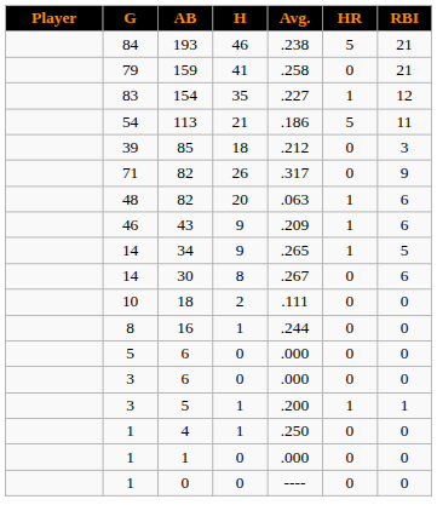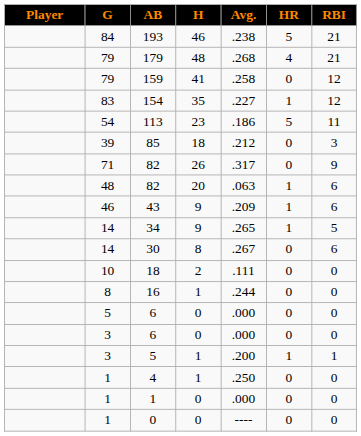 <table class="wikitable sortable">
 <tr>
 <th style="background:black;color:#FF8800;" width="16%">Player</th>
 <th style="background:black;color:#FF8800;" width="9%">G</th>
 <th style="background:black;color:#FF8800;" width="9%">AB</th>
 <th style="background:black;color:#FF8800;" width="9%">H</th>
 <th style="background:black;color:#FF8800;" width="9%">Avg.</th>
 <th style="background:black;color:#FF8800;" width="9%">HR</th>
 <th style="background:black;color:#FF8800;" width="9%">RBI</th>
 </tr>
 <tr align="center">
 <td></td>
 <td>84</td>
 <td>193</td>
 <td>46</td>
 <td>.238</td>
 <td>5</td>
 <td>21</td>
 </tr>
 <tr align="center">
 <td></td>
 <td>79</td>
+<td>179</td>
+<td>48</td>
+<td>.268</td>
+<td>4</td>
+<td>21</td>
+</tr>
+<tr align="center">
+<td></td>
+<td>79</td>
 <td>159</td>
 <td>41</td>
 <td>.258</td>
 <td>0</td>
-<td>21</td>
+<td>12</td>
 </tr>
 <tr align="center">
 <td></td>
 <td>83</td>
 <td>154</td>
 <td>35</td>
 <td>.227</td>
 <td>1</td>
 <td>12</td>
 </tr>
 <tr align="center">
 <td></td>
 <td>54</td>
 <td>113</td>
-<td>21</td>
+<td>23</td>
 <td>.186</td>
 <td>5</td>
 <td>11</td>
 </tr>
 <tr align="center">
 <td></td>
 <td>39</td>
 <td>85</td>
 <td>18</td>
 <td>.212</td>
 <td>0</td>
 <td>3</td>
 </tr>
 <tr align="center">
 <td></td>
 <td>71</td>
 <td>82</td>
 <td>26</td>
 <td>.317</td>
 <td>0</td>
 <td>9</td>
 </tr>
 <tr align="center">
 <td></td>
 <td>48</td>
 <td>82</td>
 <td>20</td>
 <td>.063</td>
 <td>1</td>
 <td>6</td>
 </tr>
 <tr align="center">
 <td></td>
 <td>46</td>
 <td>43</td>
 <td>9</td>
 <td>.209</td>
 <td>1</td>
 <td>6</td>
 </tr>
 <tr align="center">
 <td></td>
 <td>14</td>
 <td>34</td>
 <td>9</td>
 <td>.265</td>
 <td>1</td>
 <td>5</td>
 </tr>
 <tr align="center">
 <td></td>
 <td>14</td>
 <td>30</td>
 <td>8</td>
 <td>.267</td>
 <td>0</td>
 <td>6</td>
 </tr>
 <tr align="center">
 <td></td>
 <td>10</td>
 <td>18</td>
 <td>2</td>
 <td>.111</td>
 <td>0</td>
 <td>0</td>
 </tr>
 <tr align="center">
 <td></td>
 <td>8</td>
 <td>16</td>
 <td>1</td>
 <td>.244</td>
 <td>0</td>
 <td>0</td>
 </tr>
 <tr align="center">
 <td></td>
 <td>5</td>
 <td>6</td>
 <td>0</td>
 <td>.000</td>
 <td>0</td>
 <td>0</td>
 </tr>
 <tr align="center">
 <td></td>
 <td>3</td>
 <td>6</td>
 <td>0</td>
 <td>.000</td>
 <td>0</td>
 <td>0</td>
 </tr>
 <tr align="center">
 <td></td>
 <td>3</td>
 <td>5</td>
 <td>1</td>
 <td>.200</td>
 <td>1</td>
 <td>1</td>
 </tr>
 <tr align="center">
 <td></td>
 <td>1</td>
 <td>4</td>
 <td>1</td>
 <td>.250</td>
 <td>0</td>
 <td>0</td>
 </tr>
 <tr align="center">
 <td></td>
 <td>1</td>
 <td>1</td>
 <td>0</td>
 <td>.000</td>
 <td>0</td>
 <td>0</td>
 </tr>
 <tr align="center">
 <td></td>
 <td>1</td>
 <td>0</td>
 <td>0</td>
 <td>----</td>
 <td>0</td>
 <td>0</td>
 </tr>
 </table>
